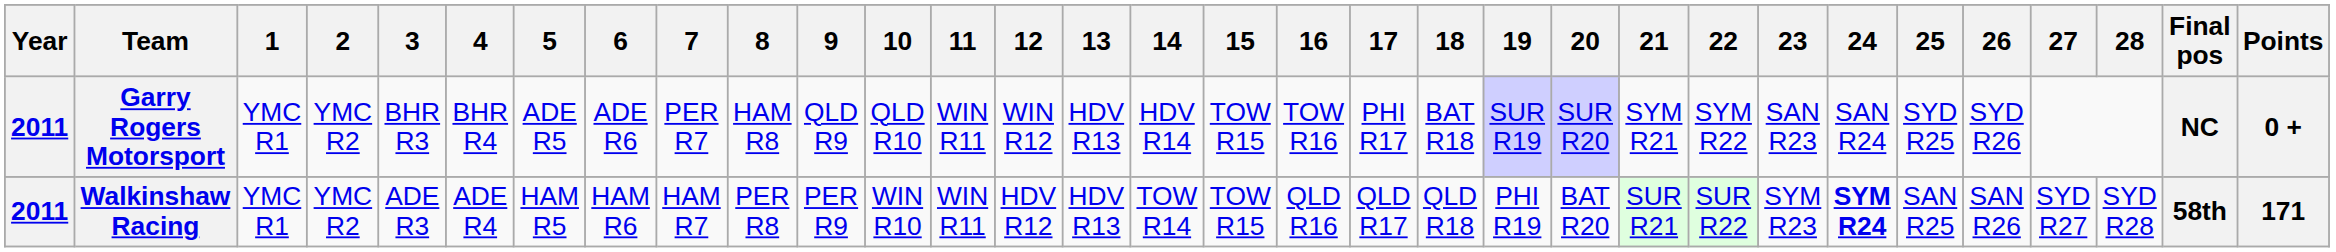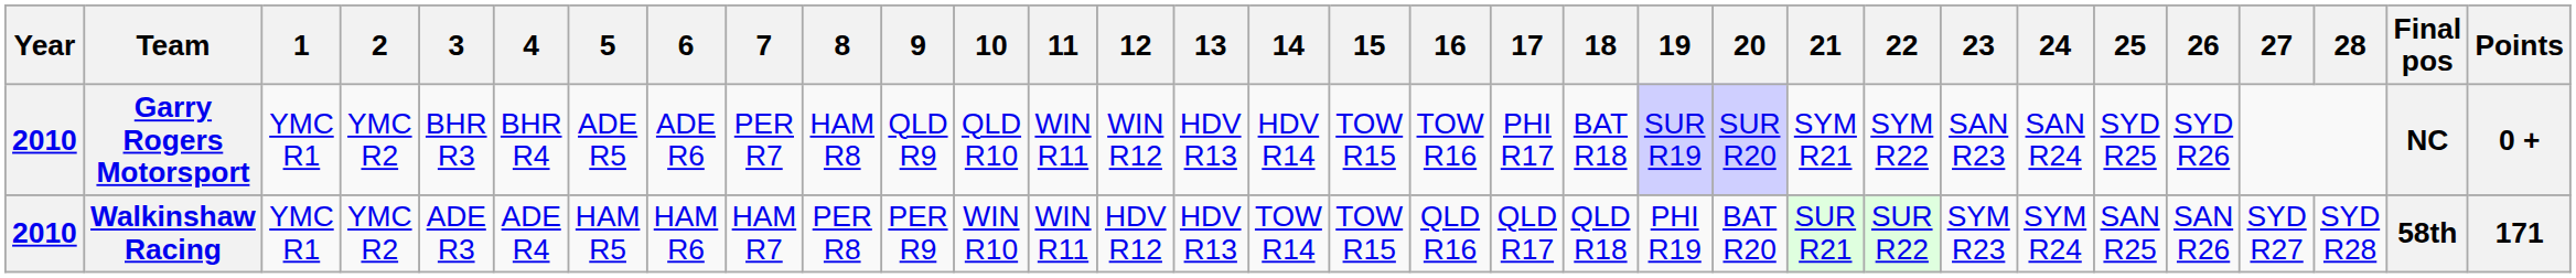 <table class="wikitable" style="text-align:center; font-size:90%">
 <tr>
 <th>Year</th>
 <th>Team</th>
 <th>1</th>
 <th>2</th>
 <th>3</th>
 <th>4</th>
 <th>5</th>
 <th>6</th>
 <th>7</th>
 <th>8</th>
 <th>9</th>
 <th>10</th>
 <th>11</th>
 <th>12</th>
 <th>13</th>
 <th>14</th>
 <th>15</th>
 <th>16</th>
 <th>17</th>
 <th>18</th>
 <th>19</th>
 <th>20</th>
 <th>21</th>
 <th>22</th>
 <th>23</th>
 <th>24</th>
 <th>25</th>
 <th>26</th>
 <th>27</th>
 <th>28</th>
 <th>Final pos</th>
 <th>Points</th>
 </tr>
 <tr>
-<th><a href='#'>2011</a></th>
+<th><a href='#'>2010</a></th>
 <th><a href='#'>Garry Rogers Motorsport</a></th>
 <td><a href='#'>YMC<br>R1</a></td>
 <td><a href='#'>YMC<br>R2</a></td>
 <td><a href='#'>BHR<br>R3</a></td>
 <td><a href='#'>BHR<br>R4</a></td>
 <td><a href='#'>ADE<br>R5</a></td>
 <td><a href='#'>ADE<br>R6</a></td>
 <td><a href='#'>PER<br>R7</a></td>
 <td><a href='#'>HAM<br>R8</a></td>
 <td><a href='#'>QLD<br>R9</a></td>
 <td><a href='#'>QLD<br>R10</a></td>
 <td><a href='#'>WIN<br>R11</a></td>
 <td><a href='#'>WIN<br>R12</a></td>
 <td><a href='#'>HDV<br>R13</a></td>
 <td><a href='#'>HDV<br>R14</a></td>
 <td><a href='#'>TOW<br>R15</a></td>
 <td><a href='#'>TOW<br>R16</a></td>
 <td><a href='#'>PHI<br>R17</a></td>
 <td><a href='#'>BAT<br>R18</a></td>
 <td style="background:#cfcfff;"><a href='#'>SUR<br>R19</a><br></td>
 <td style="background:#cfcfff;"><a href='#'>SUR<br>R20</a><br></td>
 <td><a href='#'>SYM<br>R21</a></td>
 <td><a href='#'>SYM<br>R22</a></td>
 <td><a href='#'>SAN<br>R23</a></td>
 <td><a href='#'>SAN<br>R24</a></td>
 <td><a href='#'>SYD<br>R25</a></td>
 <td><a href='#'>SYD<br>R26</a></td>
 <td colspan=2></td>
 <th>NC</th>
 <th>0 +</th>
 </tr>
 <tr>
-<th><a href='#'>2011</a></th>
+<th><a href='#'>2010</a></th>
 <th><a href='#'>Walkinshaw Racing</a></th>
 <td><a href='#'>YMC<br>R1</a></td>
 <td><a href='#'>YMC<br>R2</a></td>
 <td><a href='#'>ADE<br>R3</a></td>
 <td><a href='#'>ADE<br>R4</a></td>
 <td><a href='#'>HAM<br>R5</a></td>
 <td><a href='#'>HAM<br>R6</a></td>
 <td><a href='#'>HAM<br>R7</a></td>
 <td><a href='#'>PER<br>R8</a></td>
 <td><a href='#'>PER<br>R9</a></td>
 <td><a href='#'>WIN<br>R10</a></td>
 <td><a href='#'>WIN<br>R11</a></td>
 <td><a href='#'>HDV<br>R12</a></td>
 <td><a href='#'>HDV<br>R13</a></td>
 <td><a href='#'>TOW<br>R14</a></td>
 <td><a href='#'>TOW<br>R15</a></td>
 <td><a href='#'>QLD<br>R16</a></td>
 <td><a href='#'>QLD<br>R17</a></td>
 <td><a href='#'>QLD<br>R18</a></td>
 <td><a href='#'>PHI<br>R19</a></td>
 <td><a href='#'>BAT<br>R20</a></td>
 <td style="background:#dfffdf;"><a href='#'>SUR<br>R21</a><br></td>
 <td style="background:#dfffdf;"><a href='#'>SUR<br>R22</a><br></td>
 <td><a href='#'>SYM<br>R23</a></td>
-<td><strong><a href='#'>SYM<br>R24</a></strong></td>
+<td><a href='#'>SYM<br>R24</a></td>
 <td><a href='#'>SAN<br>R25</a></td>
 <td><a href='#'>SAN<br>R26</a></td>
 <td><a href='#'>SYD<br>R27</a></td>
 <td><a href='#'>SYD<br>R28</a></td>
 <th>58th</th>
 <th>171</th>
 </tr>
 </table>
